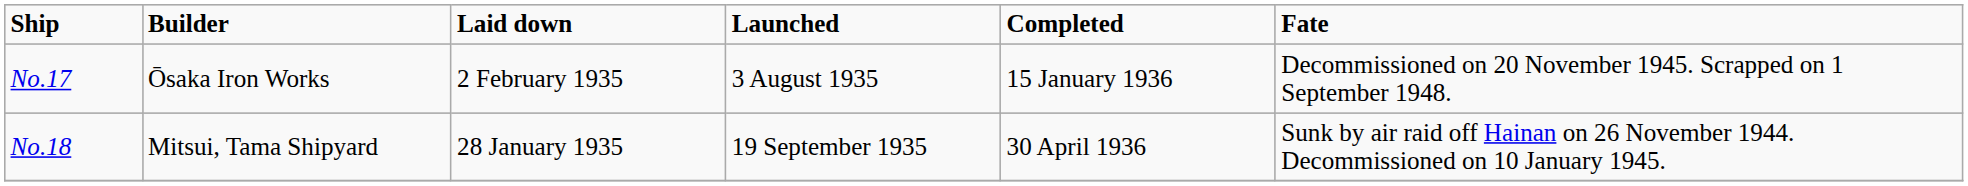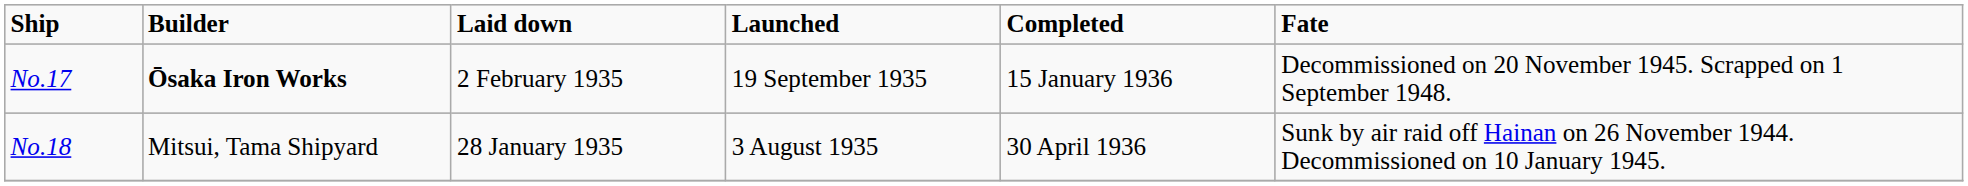 <table class="wikitable">
 <tr>
 <td width="4%"><strong>Ship</strong></td>
 <td width="9%"><strong>Builder</strong></td>
 <td width="8%" bgcolor=><strong>Laid down</strong></td>
 <td width="8%" bgcolor=><strong>Launched</strong></td>
 <td width="8%" bgcolor=><strong>Completed</strong></td>
 <td width="20%" bgcolor=><strong>Fate</strong></td>
 </tr>
 <tr>
 <td><a href='#'><em>No.17</em></a></td>
-<td>Ōsaka Iron Works</td>
+<td><strong>Ōsaka Iron Works</strong></td>
 <td>2 February 1935</td>
-<td>3 August 1935</td>
+<td>19 September 1935</td>
 <td>15 January 1936</td>
 <td>Decommissioned on 20 November 1945. Scrapped on 1 September 1948.</td>
 </tr>
 <tr>
 <td><a href='#'><em>No.18</em></a></td>
 <td>Mitsui, Tama Shipyard</td>
 <td>28 January 1935</td>
-<td>19 September 1935</td>
+<td>3 August 1935</td>
 <td>30 April 1936</td>
 <td>Sunk by air raid off <a href='#'>Hainan</a>  on 26 November 1944. Decommissioned on 10 January 1945.</td>
 </tr>
 <tr>
 </tr>
 </table>
